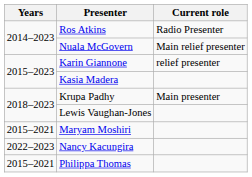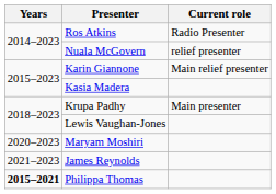 <table class="wikitable">
 <tr>
 <th>Years</th>
 <th>Presenter</th>
 <th>Current role</th>
 </tr>
 <tr>
 <td rowspan="2">2014–2023</td>
 <td><a href='#'>Ros Atkins</a></td>
 <td>Radio Presenter</td>
 </tr>
 <tr>
 <td><a href='#'>Nuala McGovern</a></td>
-<td>Main relief presenter</td>
+<td>relief presenter</td>
 </tr>
 <tr>
 <td rowspan="2">2015–2023</td>
 <td><a href='#'>Karin Giannone</a></td>
-<td>relief presenter</td>
+<td>Main relief presenter</td>
 </tr>
 <tr>
 <td><a href='#'>Kasia Madera</a></td>
 <td></td>
 </tr>
 <tr>
 <td rowspan="2">2018–2023</td>
 <td>Krupa Padhy</td>
 <td>Main presenter</td>
 </tr>
 <tr>
 <td>Lewis Vaughan-Jones</td>
 <td></td>
 </tr>
 <tr>
-<td>2015–2021</td>
+<td>2020–2023</td>
 <td><a href='#'>Maryam Moshiri</a></td>
 <td></td>
 </tr>
 <tr>
-<td>2022–2023</td>
-<td><a href='#'>Nancy Kacungira</a></td>
+<td>2021–2023</td>
+<td><a href='#'>James Reynolds</a></td>
 <td></td>
 </tr>
 <tr>
-<td>2015–2021</td>
+<td><strong>2015–2021</strong></td>
 <td><a href='#'>Philippa Thomas</a></td>
 <td></td>
 </tr>
 </table>
